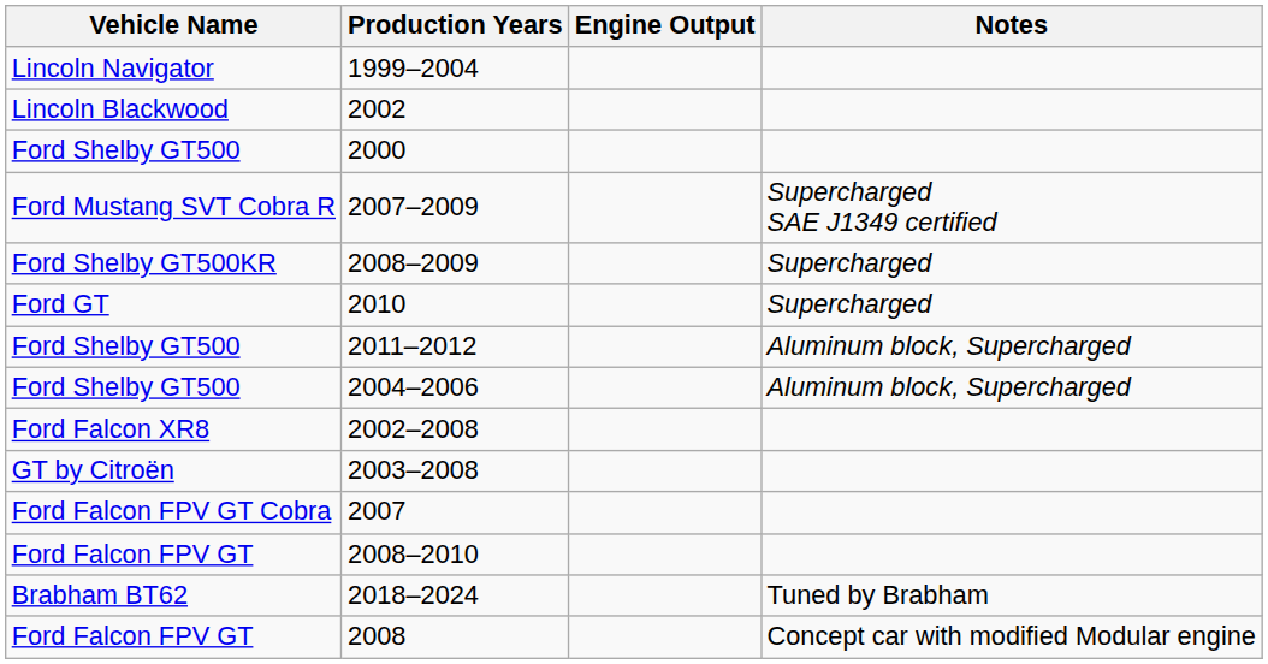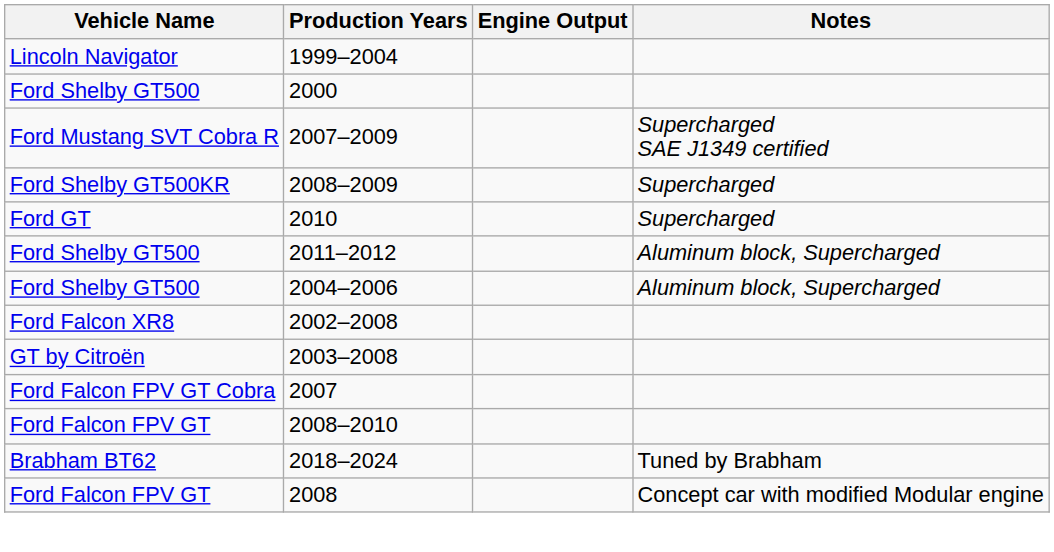 <table class="wikitable">
 <tr>
 <th>Vehicle Name</th>
 <th>Production Years</th>
 <th>Engine Output</th>
 <th>Notes</th>
 </tr>
 <tr>
 <td><a href='#'>Lincoln Navigator</a></td>
 <td>1999–2004</td>
-<td> <br> </td>
-<td></td>
-</tr>
-<tr>
-<td><a href='#'>Lincoln Blackwood</a></td>
-<td>2002</td>
 <td> <br> </td>
 <td></td>
 </tr>
 <tr>
 <td><a href='#'>Ford Shelby GT500</a></td>
 <td>2000</td>
 <td> <br> </td>
 <td></td>
 </tr>
 <tr>
 <td><a href='#'>Ford Mustang SVT Cobra R</a></td>
 <td>2007–2009</td>
 <td> <br> </td>
 <td><em>Supercharged</em><br><em>SAE J1349 certified</em></td>
 </tr>
 <tr>
 <td><a href='#'>Ford Shelby GT500KR</a></td>
 <td>2008–2009</td>
 <td> <br> </td>
 <td><em>Supercharged</em></td>
 </tr>
 <tr>
 <td><a href='#'>Ford GT</a></td>
 <td>2010</td>
 <td> <br> </td>
 <td><em>Supercharged</em></td>
 </tr>
 <tr>
 <td><a href='#'>Ford Shelby GT500</a></td>
 <td>2011–2012</td>
 <td> <br> </td>
 <td><em>Aluminum block, Supercharged</em></td>
 </tr>
 <tr>
 <td><a href='#'>Ford Shelby GT500</a></td>
 <td>2004–2006</td>
 <td> <br> </td>
 <td><em>Aluminum block, Supercharged</em></td>
 </tr>
 <tr>
 <td><a href='#'>Ford Falcon XR8</a></td>
 <td>2002–2008</td>
 <td> <br> </td>
 <td></td>
 </tr>
 <tr>
 <td><a href='#'>GT by Citroën</a></td>
 <td>2003–2008</td>
 <td> <br> </td>
 <td></td>
 </tr>
 <tr>
 <td><a href='#'>Ford Falcon FPV GT Cobra</a></td>
 <td>2007</td>
 <td> <br> </td>
 <td></td>
 </tr>
 <tr>
 <td><a href='#'>Ford Falcon FPV GT</a></td>
 <td>2008–2010</td>
 <td> <br> </td>
 <td></td>
 </tr>
 <tr>
 <td><a href='#'>Brabham BT62</a></td>
 <td>2018–2024</td>
 <td> <br> </td>
 <td>Tuned by Brabham</td>
 </tr>
 <tr>
 <td><a href='#'>Ford Falcon FPV GT</a></td>
 <td>2008</td>
 <td></td>
 <td>Concept car with modified Modular engine</td>
 </tr>
 </table>
